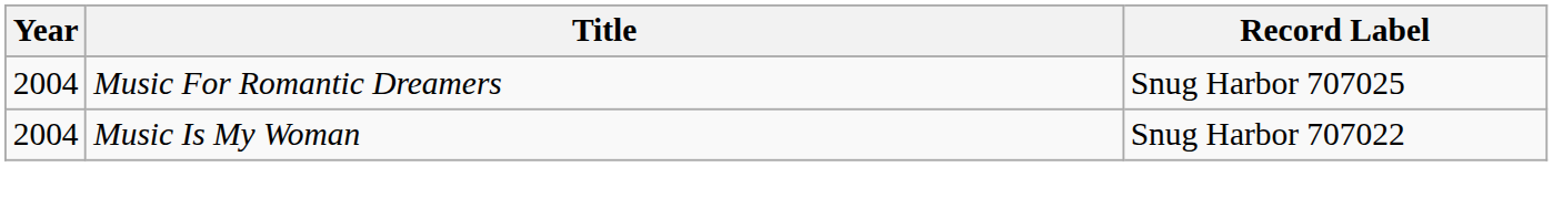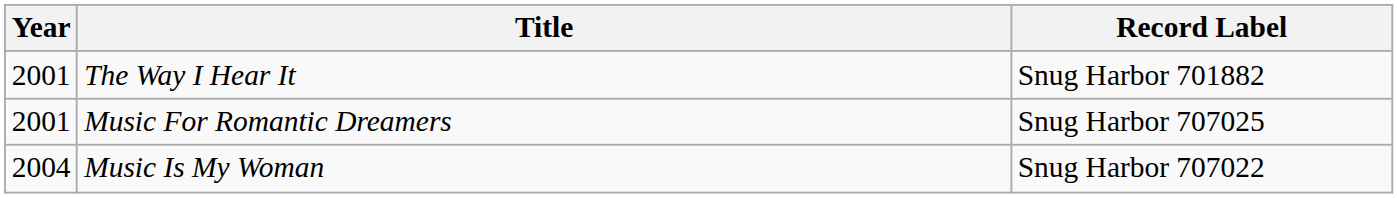 <table class="wikitable">
 <tr style="background:#ddd;">
 <th style="width:30px;">Year</th>
 <th style="width:500px;">Title</th>
 <th style="width:200px;">Record Label</th>
 </tr>
 <tr>
-<td>2004</td>
+<td>2001</td>
+<td><em>The Way I Hear It</em></td>
+<td>Snug Harbor 701882</td>
+</tr>
+<tr>
+<td>2001</td>
 <td><em>Music For Romantic Dreamers</em></td>
 <td>Snug Harbor 707025</td>
 </tr>
 <tr>
 <td>2004</td>
 <td><em>Music Is My Woman</em></td>
 <td>Snug Harbor 707022</td>
 </tr>
 </table>
